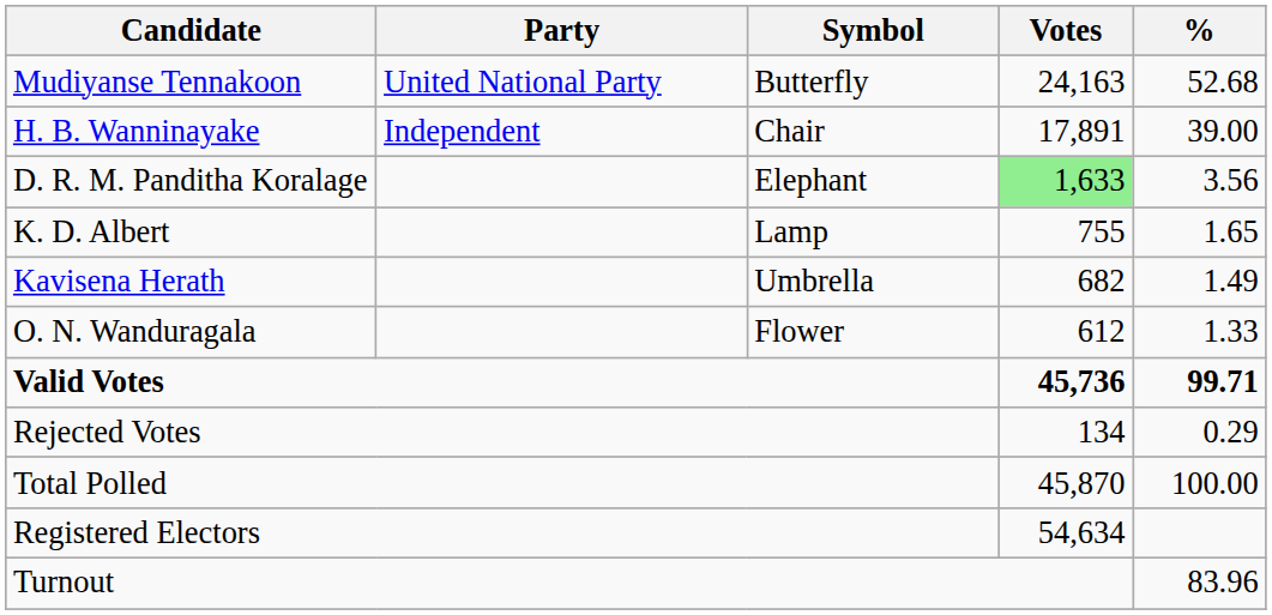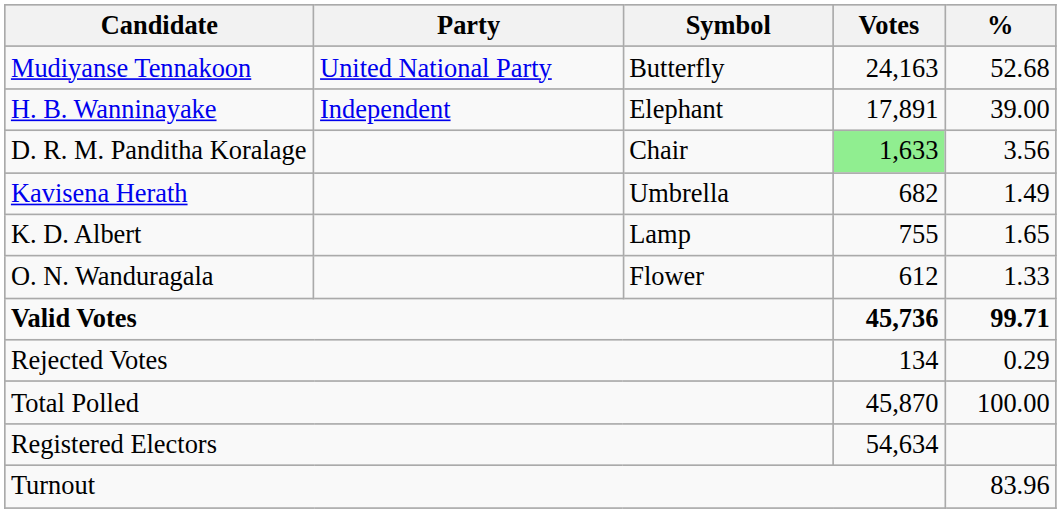 <table class="wikitable" border="1" style="text-align:right;">
 <tr>
 <th align=left width="180">Candidate</th>
 <th align=left width="180">Party</th>
 <th align=left width="120">Symbol</th>
 <th align=left width="60">Votes</th>
 <th align=left width="60">%</th>
 </tr>
 <tr>
 <td align=left><a href='#'>Mudiyanse Tennakoon</a></td>
 <td align=left><a href='#'>United National Party</a></td>
 <td align=left>Butterfly</td>
 <td>24,163</td>
 <td>52.68</td>
 </tr>
 <tr>
 <td align=left><a href='#'>H. B. Wanninayake</a></td>
 <td align=left><a href='#'>Independent</a></td>
-<td align=left>Chair</td>
+<td align=left>Elephant</td>
 <td>17,891</td>
 <td>39.00</td>
 </tr>
 <tr>
 <td align=left>D. R. M. Panditha Koralage</td>
 <td></td>
-<td align=left>Elephant</td>
+<td align=left>Chair</td>
 <td style="background: lightgreen;">1,633</td>
 <td>3.56</td>
+</tr>
+<tr>
+<td align=left><a href='#'>Kavisena Herath</a></td>
+<td></td>
+<td align=left>Umbrella</td>
+<td>682</td>
+<td>1.49</td>
 </tr>
 <tr>
 <td align=left>K. D. Albert</td>
 <td></td>
 <td align=left>Lamp</td>
 <td>755</td>
 <td>1.65</td>
-</tr>
-<tr>
-<td align=left><a href='#'>Kavisena Herath</a></td>
-<td></td>
-<td align=left>Umbrella</td>
-<td>682</td>
-<td>1.49</td>
 </tr>
 <tr>
 <td align=left>O. N. Wanduragala</td>
 <td></td>
 <td align=left>Flower</td>
 <td>612</td>
 <td>1.33</td>
 </tr>
 <tr>
 <td align=left colspan=3><strong>Valid Votes</strong></td>
 <td><strong>45,736</strong></td>
 <td><strong>99.71</strong></td>
 </tr>
 <tr>
 <td align=left colspan=3>Rejected Votes</td>
 <td>134</td>
 <td>0.29</td>
 </tr>
 <tr>
 <td align=left colspan=3>Total Polled</td>
 <td>45,870</td>
 <td>100.00</td>
 </tr>
 <tr>
 <td align=left colspan=3>Registered Electors</td>
 <td>54,634</td>
 <td></td>
 </tr>
 <tr>
 <td align=left colspan=4>Turnout</td>
 <td>83.96</td>
 </tr>
 </table>
